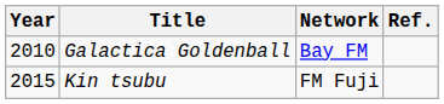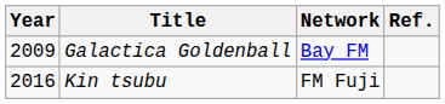 <table class="wikitable">
 <tr>
 <th>Year</th>
 <th>Title</th>
 <th>Network</th>
 <th>Ref.</th>
 </tr>
 <tr>
-<td>2010</td>
+<td>2009</td>
 <td><em>Galactica Goldenball</em></td>
 <td><a href='#'>Bay FM</a></td>
 <td></td>
 </tr>
 <tr>
-<td>2015</td>
+<td>2016</td>
 <td><em>Kin tsubu</em></td>
 <td>FM Fuji</td>
 <td></td>
 </tr>
 </table>
